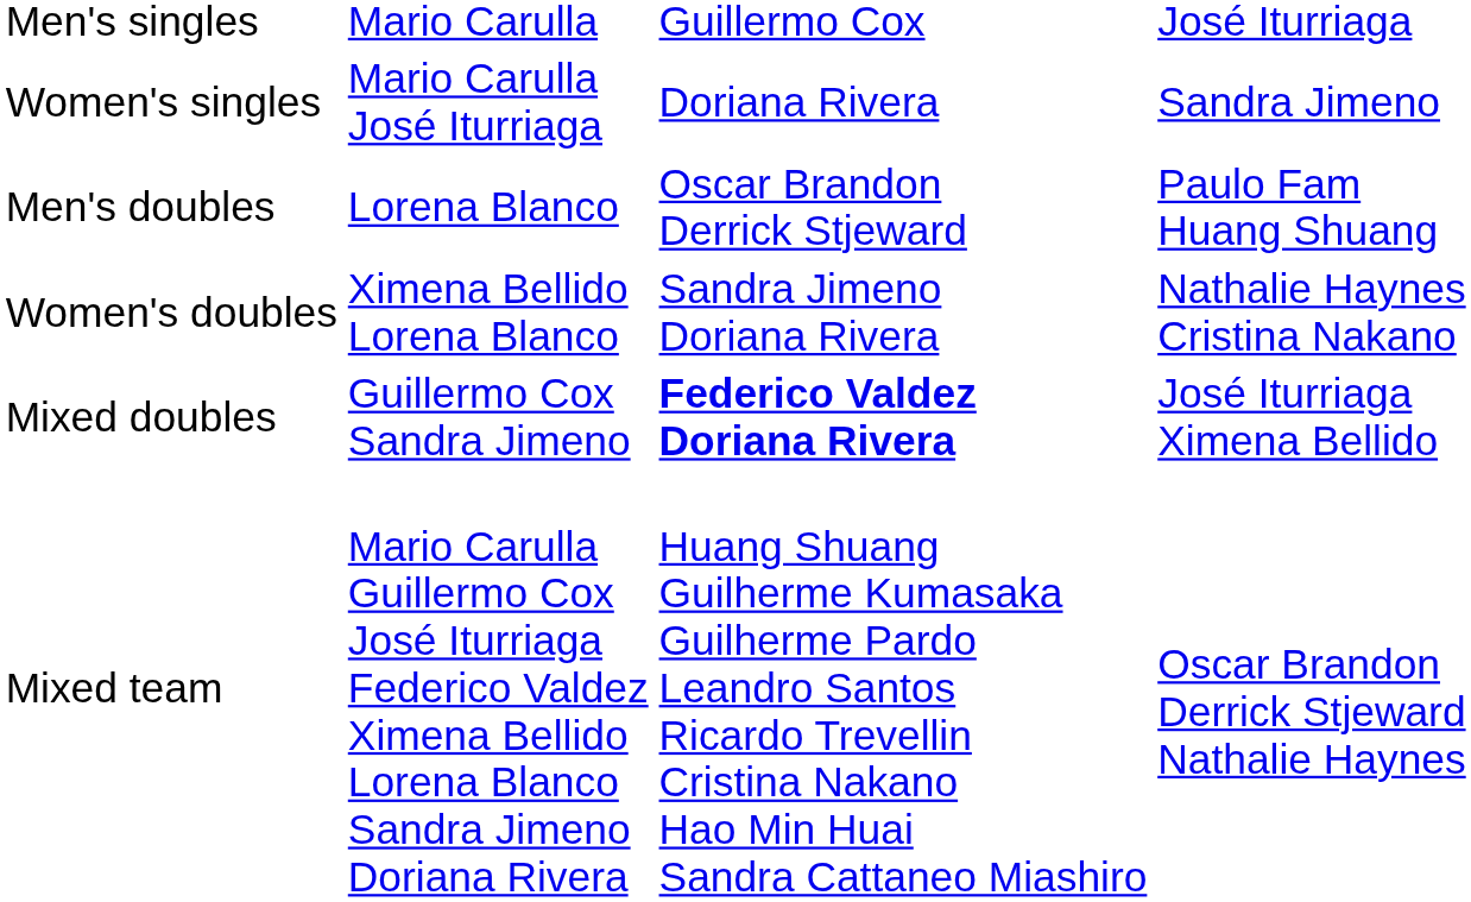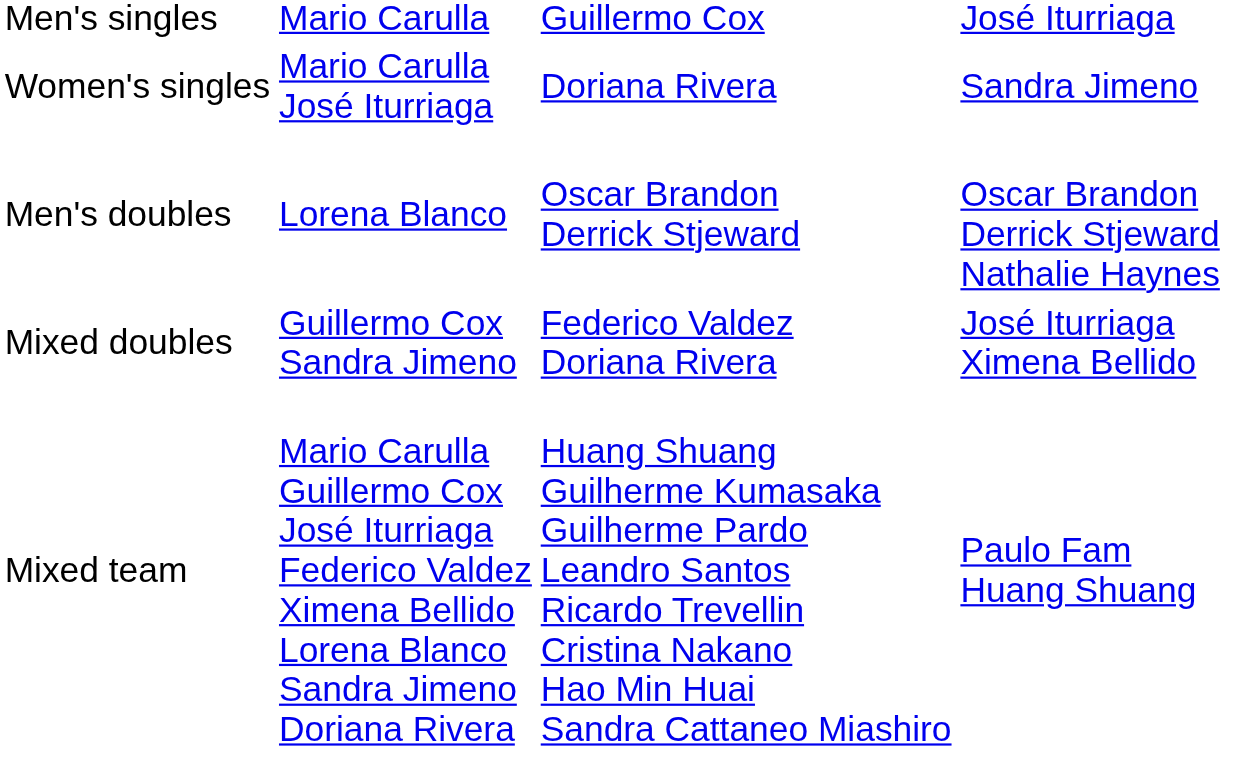 <table>
 <tr>
 <td>Men's singles</td>
 <td> <a href='#'>Mario Carulla</a></td>
 <td> <a href='#'>Guillermo Cox</a></td>
 <td> <a href='#'>José Iturriaga</a></td>
 </tr>
 <tr>
 <td>Women's singles</td>
 <td> <a href='#'>Mario Carulla</a><br> <a href='#'>José Iturriaga</a></td>
 <td> <a href='#'>Doriana Rivera</a></td>
 <td> <a href='#'>Sandra Jimeno</a></td>
 </tr>
 <tr>
 <td>Men's doubles</td>
 <td> <a href='#'>Lorena Blanco</a></td>
 <td> <a href='#'>Oscar Brandon</a><br> <a href='#'>Derrick Stjeward</a></td>
-<td> <a href='#'>Paulo Fam</a><br> <a href='#'>Huang Shuang</a></td>
-</tr>
-<tr>
-<td>Women's doubles</td>
-<td> <a href='#'>Ximena Bellido</a><br> <a href='#'>Lorena Blanco</a></td>
-<td> <a href='#'>Sandra Jimeno</a><br> <a href='#'>Doriana Rivera</a></td>
-<td> <a href='#'>Nathalie Haynes</a><br> <a href='#'>Cristina Nakano</a></td>
+<td align="left"><br><a href='#'>Oscar Brandon</a><br><a href='#'>Derrick Stjeward</a><br><a href='#'>Nathalie Haynes</a></td>
 </tr>
 <tr>
 <td>Mixed doubles</td>
 <td> <a href='#'>Guillermo Cox</a><br> <a href='#'>Sandra Jimeno</a></td>
-<td><strong> <a href='#'>Federico Valdez</a><br> <a href='#'>Doriana Rivera</a></strong></td>
+<td> <a href='#'>Federico Valdez</a><br> <a href='#'>Doriana Rivera</a></td>
 <td> <a href='#'>José Iturriaga</a><br> <a href='#'>Ximena Bellido</a></td>
 </tr>
 <tr>
 <td>Mixed team</td>
 <td align="left"><br><a href='#'>Mario Carulla</a><br><a href='#'>Guillermo Cox</a><br><a href='#'>José Iturriaga</a><br><a href='#'>Federico Valdez</a><br><a href='#'>Ximena Bellido</a><br><a href='#'>Lorena Blanco</a><br><a href='#'>Sandra Jimeno</a><br><a href='#'>Doriana Rivera</a></td>
 <td align="left"><br><a href='#'>Huang Shuang</a><br><a href='#'>Guilherme Kumasaka</a><br><a href='#'>Guilherme Pardo</a><br><a href='#'>Leandro Santos</a><br><a href='#'>Ricardo Trevellin</a><br><a href='#'>Cristina Nakano</a><br><a href='#'>Hao Min Huai</a><br><a href='#'>Sandra Cattaneo Miashiro</a></td>
-<td align="left"><br><a href='#'>Oscar Brandon</a><br><a href='#'>Derrick Stjeward</a><br><a href='#'>Nathalie Haynes</a></td>
+<td> <a href='#'>Paulo Fam</a><br> <a href='#'>Huang Shuang</a></td>
 </tr>
 </table>
